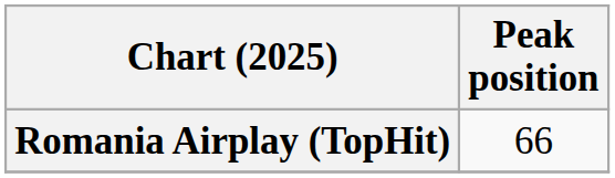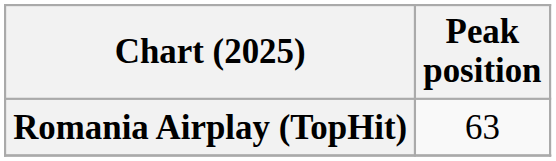 <table class="wikitable plainrowheaders" style="text-align:center">
 <tr>
 <th scope="col">Chart (2025)</th>
 <th scope="col">Peak<br> position</th>
 </tr>
 <tr>
 <th scope="row">Romania Airplay (TopHit)</th>
-<td>66</td>
+<td>63</td>
 </tr>
 <tr>
 </tr>
 </table>
